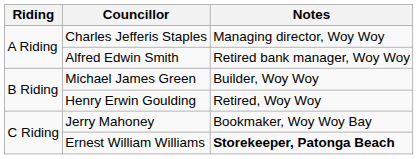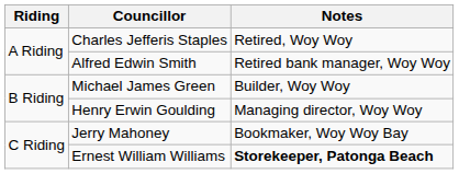 <table class="wikitable">
 <tr>
 <th>Riding</th>
 <th>Councillor</th>
 <th>Notes</th>
 </tr>
 <tr>
 <td rowspan="2">A Riding</td>
 <td>Charles Jefferis Staples</td>
-<td>Managing director, Woy Woy</td>
+<td>Retired, Woy Woy</td>
 </tr>
 <tr>
 <td>Alfred Edwin Smith</td>
 <td>Retired bank manager, Woy Woy</td>
 </tr>
 <tr>
 <td rowspan="2">B Riding</td>
 <td>Michael James Green</td>
 <td>Builder, Woy Woy</td>
 </tr>
 <tr>
 <td>Henry Erwin Goulding</td>
-<td>Retired, Woy Woy</td>
+<td>Managing director, Woy Woy</td>
 </tr>
 <tr>
 <td rowspan="2">C Riding</td>
 <td>Jerry Mahoney</td>
 <td>Bookmaker, Woy Woy Bay</td>
 </tr>
 <tr>
 <td>Ernest William Williams</td>
 <td><strong>Storekeeper, Patonga Beach</strong></td>
 </tr>
 </table>
